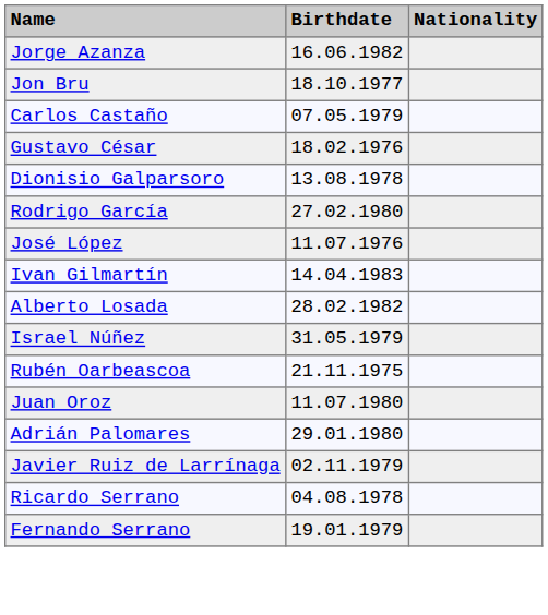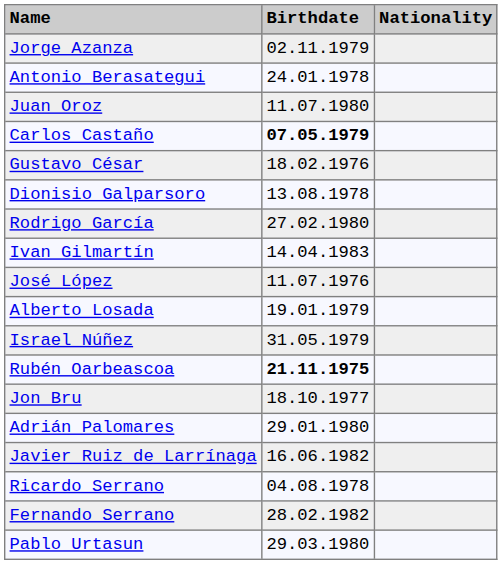 <table bgcolor="#f7f8ff" cellpadding="3" cellspacing="0" border="1" style="font-size: 95%; border: gray solid 1px; border-collapse: collapse;">
 <tr bgcolor="#CCCCCC">
 <td><strong>Name</strong></td>
 <td><strong>Birthdate</strong></td>
 <td><strong>Nationality</strong></td>
 </tr>
 <tr bgcolor="#EFEFEF">
 <td><a href='#'>Jorge Azanza</a></td>
-<td>16.06.1982</td>
+<td>02.11.1979</td>
+<td></td>
+</tr>
+<tr>
+<td><a href='#'>Antonio Berasategui</a></td>
+<td>24.01.1978</td>
 <td></td>
 </tr>
 <tr bgcolor="#EFEFEF">
-<td><a href='#'>Jon Bru</a></td>
-<td>18.10.1977</td>
+<td><a href='#'>Juan Oroz</a></td>
+<td>11.07.1980</td>
 <td></td>
 </tr>
 <tr>
 <td><a href='#'>Carlos Castaño</a></td>
-<td>07.05.1979</td>
+<td><strong>07.05.1979</strong></td>
 <td></td>
 </tr>
 <tr bgcolor="#EFEFEF">
 <td><a href='#'>Gustavo César</a></td>
 <td>18.02.1976</td>
 <td></td>
 </tr>
 <tr>
 <td><a href='#'>Dionisio Galparsoro</a></td>
 <td>13.08.1978</td>
 <td></td>
 </tr>
 <tr bgcolor="#EFEFEF">
 <td><a href='#'>Rodrigo García</a></td>
 <td>27.02.1980</td>
 <td></td>
 </tr>
+<tr>
+<td><a href='#'>Ivan Gilmartín</a></td>
+<td>14.04.1983</td>
+<td></td>
+</tr>
 <tr bgcolor="#EFEFEF">
 <td><a href='#'>José López</a></td>
 <td>11.07.1976</td>
 <td></td>
 </tr>
 <tr>
-<td><a href='#'>Ivan Gilmartín</a></td>
-<td>14.04.1983</td>
-<td></td>
-</tr>
-<tr>
 <td><a href='#'>Alberto Losada</a></td>
-<td>28.02.1982</td>
+<td>19.01.1979</td>
 <td></td>
 </tr>
 <tr bgcolor="#EFEFEF">
 <td><a href='#'>Israel Núñez</a></td>
 <td>31.05.1979</td>
 <td></td>
 </tr>
 <tr>
 <td><a href='#'>Rubén Oarbeascoa</a></td>
-<td>21.11.1975</td>
+<td><strong>21.11.1975</strong></td>
 <td></td>
 </tr>
 <tr bgcolor="#EFEFEF">
-<td><a href='#'>Juan Oroz</a></td>
-<td>11.07.1980</td>
+<td><a href='#'>Jon Bru</a></td>
+<td>18.10.1977</td>
 <td></td>
 </tr>
 <tr>
 <td><a href='#'>Adrián Palomares</a></td>
 <td>29.01.1980</td>
 <td></td>
 </tr>
 <tr bgcolor="#EFEFEF">
 <td><a href='#'>Javier Ruiz de Larrínaga</a></td>
-<td>02.11.1979</td>
+<td>16.06.1982</td>
 <td></td>
 </tr>
 <tr>
 <td><a href='#'>Ricardo Serrano</a></td>
 <td>04.08.1978</td>
 <td></td>
 </tr>
 <tr bgcolor="#EFEFEF">
 <td><a href='#'>Fernando Serrano</a></td>
-<td>19.01.1979</td>
+<td>28.02.1982</td>
+<td></td>
+</tr>
+<tr>
+<td><a href='#'>Pablo Urtasun</a></td>
+<td>29.03.1980</td>
 <td></td>
 </tr>
 </table>
